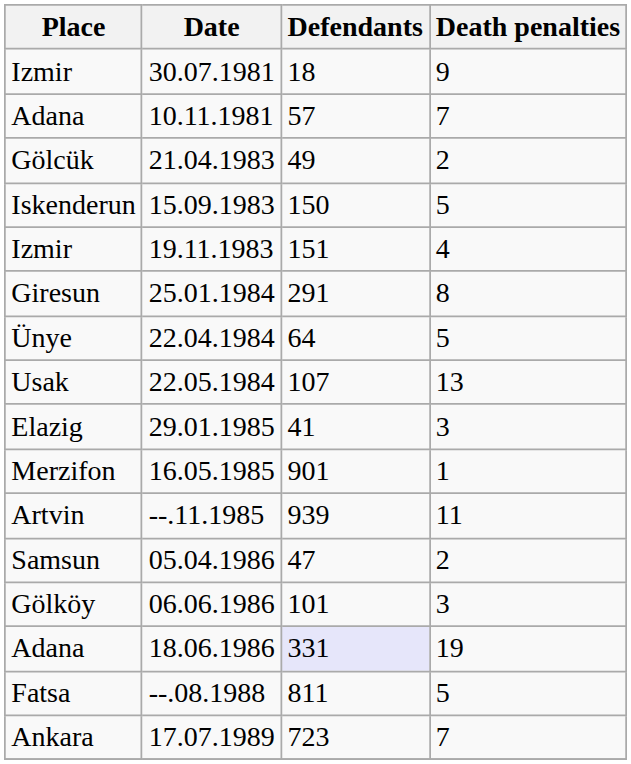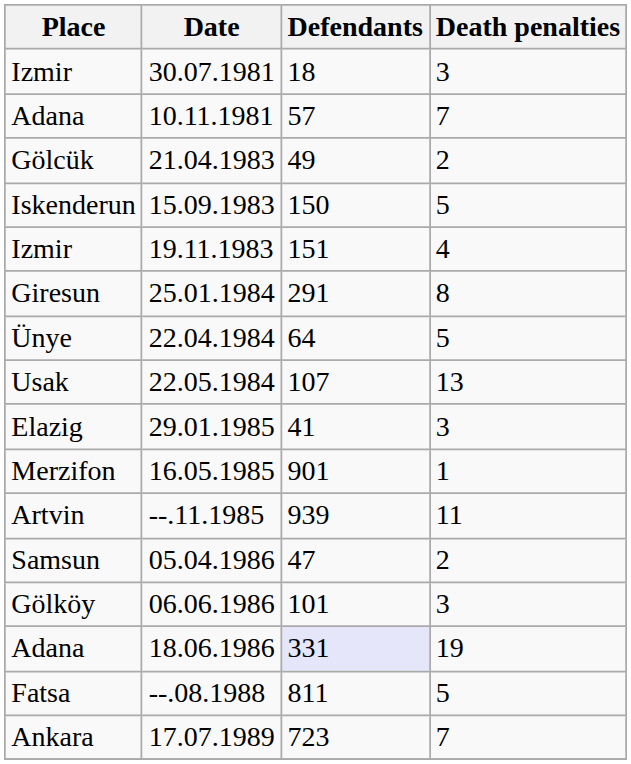 <table class="wikitable">
 <tr>
 <th class=bgcolor="#C0C0C0">Place</th>
 <th class=bgcolor="#C0C0C0">Date</th>
 <th class=bgcolor="#C0C0C0">Defendants</th>
 <th class=bgcolor="#C0C0C0">Death penalties</th>
 </tr>
 <tr>
 <td>Izmir</td>
 <td>30.07.1981</td>
 <td>18</td>
-<td>9</td>
+<td>3</td>
 </tr>
 <tr>
 <td>Adana</td>
 <td>10.11.1981</td>
 <td>57</td>
 <td>7</td>
 </tr>
 <tr>
 <td>Gölcük</td>
 <td>21.04.1983</td>
 <td>49</td>
 <td>2</td>
 </tr>
 <tr>
 <td>Iskenderun</td>
 <td>15.09.1983</td>
 <td>150</td>
 <td>5</td>
 </tr>
 <tr>
 <td>Izmir</td>
 <td>19.11.1983</td>
 <td>151</td>
 <td>4</td>
 </tr>
 <tr>
 <td>Giresun</td>
 <td>25.01.1984</td>
 <td>291</td>
 <td>8</td>
 </tr>
 <tr>
 <td>Ünye</td>
 <td>22.04.1984</td>
 <td>64</td>
 <td>5</td>
 </tr>
 <tr>
 <td>Usak</td>
 <td>22.05.1984</td>
 <td>107</td>
 <td>13</td>
 </tr>
 <tr>
 <td>Elazig</td>
 <td>29.01.1985</td>
 <td>41</td>
 <td>3</td>
 </tr>
 <tr>
 <td>Merzifon</td>
 <td>16.05.1985</td>
 <td>901</td>
 <td>1</td>
 </tr>
 <tr>
 <td>Artvin</td>
 <td>--.11.1985</td>
 <td>939</td>
 <td>11</td>
 </tr>
 <tr>
 <td>Samsun</td>
 <td>05.04.1986</td>
 <td>47</td>
 <td>2</td>
 </tr>
 <tr>
 <td>Gölköy</td>
 <td>06.06.1986</td>
 <td>101</td>
 <td>3</td>
 </tr>
 <tr>
 <td>Adana</td>
 <td>18.06.1986</td>
 <td style="background: lavender;">331</td>
 <td>19</td>
 </tr>
 <tr>
 <td>Fatsa</td>
 <td>--.08.1988</td>
 <td>811</td>
 <td>5</td>
 </tr>
 <tr>
 <td>Ankara</td>
 <td>17.07.1989</td>
 <td>723</td>
 <td>7</td>
 </tr>
 <tr>
 </tr>
 </table>
